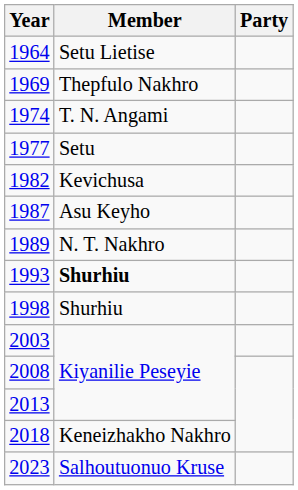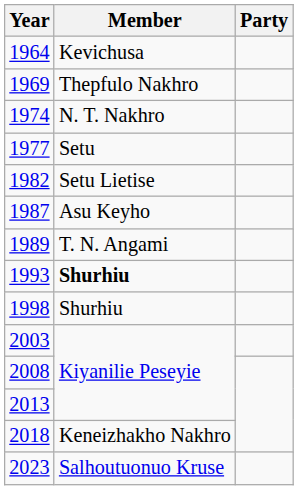 <table class="wikitable sortable">
 <tr>
 <th>Year</th>
 <th>Member</th>
 <th colspan="2">Party</th>
 </tr>
 <tr>
 <td><a href='#'>1964</a></td>
-<td>Setu Lietise</td>
+<td>Kevichusa</td>
 <td></td>
 </tr>
 <tr>
 <td><a href='#'>1969</a></td>
 <td>Thepfulo Nakhro</td>
 <td></td>
 </tr>
 <tr>
 <td><a href='#'>1974</a></td>
-<td>T. N. Angami</td>
+<td>N. T. Nakhro</td>
 <td></td>
 </tr>
 <tr>
 <td><a href='#'>1977</a></td>
 <td>Setu</td>
 <td></td>
 </tr>
 <tr>
 <td><a href='#'>1982</a></td>
-<td>Kevichusa</td>
+<td>Setu Lietise</td>
 <td></td>
 </tr>
 <tr>
 <td><a href='#'>1987</a></td>
 <td>Asu Keyho</td>
 </tr>
 <tr>
 <td><a href='#'>1989</a></td>
-<td>N. T. Nakhro</td>
+<td>T. N. Angami</td>
 <td></td>
 </tr>
 <tr>
 <td><a href='#'>1993</a></td>
 <td><strong>Shurhiu</strong></td>
 </tr>
 <tr>
 <td><a href='#'>1998</a></td>
 <td>Shurhiu</td>
 <td></td>
 </tr>
 <tr>
 <td><a href='#'>2003</a></td>
 <td rowspan=3><a href='#'>Kiyanilie Peseyie</a></td>
 <td></td>
 </tr>
 <tr>
 <td><a href='#'>2008</a></td>
 </tr>
 <tr>
 <td><a href='#'>2013</a></td>
 </tr>
 <tr>
 <td><a href='#'>2018</a></td>
 <td>Keneizhakho Nakhro</td>
 </tr>
 <tr>
 <td><a href='#'>2023</a></td>
 <td><a href='#'>Salhoutuonuo Kruse</a></td>
 <td></td>
 </tr>
 </table>
